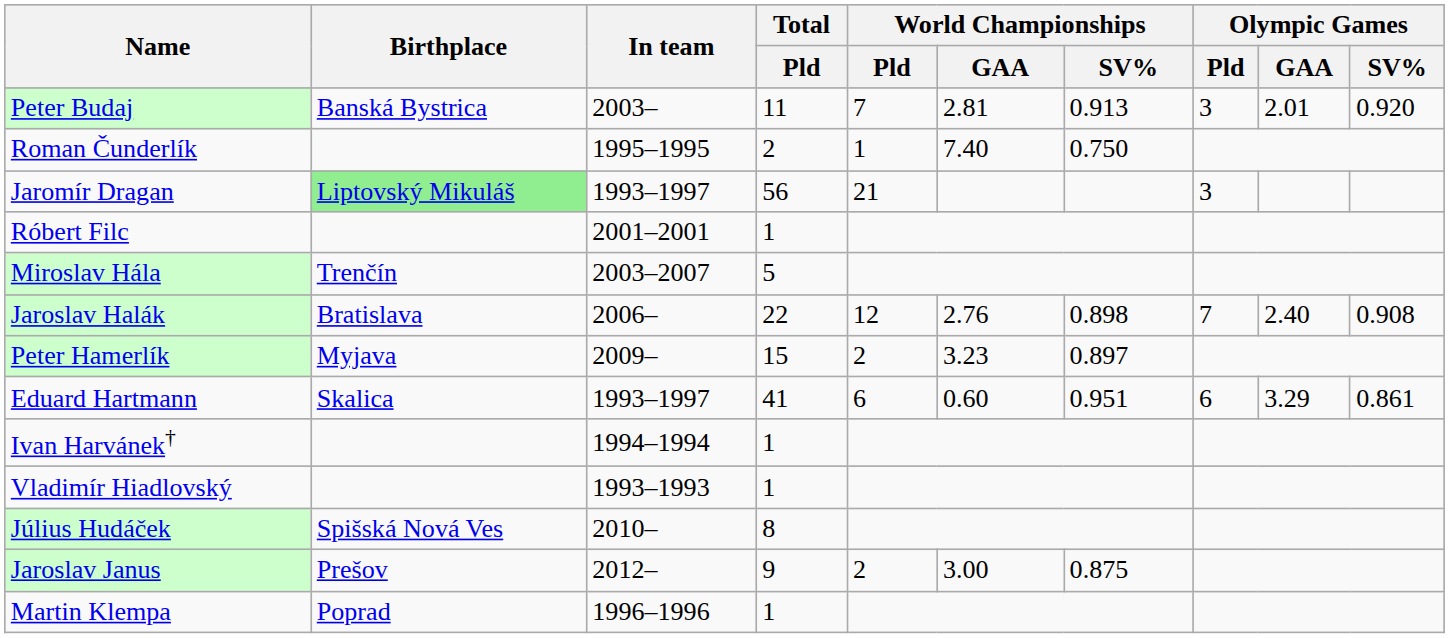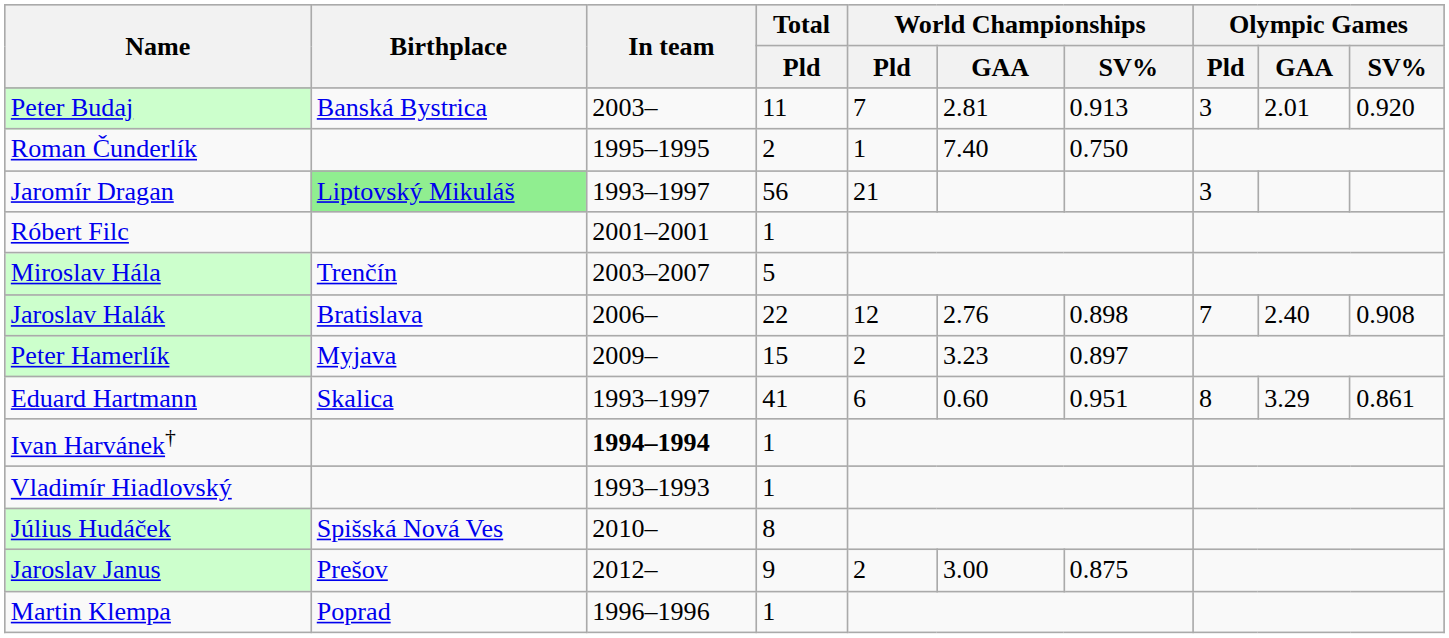 <table class="wikitable sortable" style="width:100%;text-align:left;">
 <tr>
 <th rowspan=2>Name</th>
 <th rowspan=2>Birthplace</th>
 <th rowspan=2>In team</th>
 <th>Total</th>
 <th colspan=3>World Championships</th>
 <th colspan=3>Olympic Games</th>
 </tr>
 <tr>
 <th>Pld</th>
 <th>Pld</th>
 <th>GAA</th>
 <th>SV%</th>
 <th>Pld</th>
 <th>GAA</th>
 <th>SV%</th>
 </tr>
 <tr>
 <td bgcolor=#cfc><a href='#'>Peter Budaj</a></td>
 <td><a href='#'>Banská Bystrica</a></td>
 <td>2003–</td>
 <td>11</td>
 <td>7</td>
 <td>2.81</td>
 <td>0.913</td>
 <td>3</td>
 <td>2.01</td>
 <td>0.920</td>
 </tr>
 <tr>
 <td><a href='#'>Roman Čunderlík</a></td>
 <td></td>
 <td>1995–1995</td>
 <td>2</td>
 <td>1</td>
 <td>7.40</td>
 <td>0.750</td>
 <td colspan=3></td>
 </tr>
 <tr>
 <td><a href='#'>Jaromír Dragan</a></td>
 <td style="background: lightgreen;"><a href='#'>Liptovský Mikuláš</a></td>
 <td>1993–1997</td>
 <td>56</td>
 <td>21</td>
 <td></td>
 <td></td>
 <td>3</td>
 <td></td>
 <td></td>
 </tr>
 <tr>
 <td><a href='#'>Róbert Filc</a></td>
 <td></td>
 <td>2001–2001</td>
 <td>1</td>
 <td colspan=3></td>
 <td colspan=3></td>
 </tr>
 <tr>
 <td bgcolor=#cfc><a href='#'>Miroslav Hála</a></td>
 <td><a href='#'>Trenčín</a></td>
 <td>2003–2007</td>
 <td>5</td>
 <td colspan=3></td>
 <td colspan=3></td>
 </tr>
 <tr>
 <td bgcolor=#cfc><a href='#'>Jaroslav Halák</a></td>
 <td><a href='#'>Bratislava</a></td>
 <td>2006–</td>
 <td>22</td>
 <td>12</td>
 <td>2.76</td>
 <td>0.898</td>
 <td>7</td>
 <td>2.40</td>
 <td>0.908</td>
 </tr>
 <tr>
 <td bgcolor=#cfc><a href='#'>Peter Hamerlík</a></td>
 <td><a href='#'>Myjava</a></td>
 <td>2009–</td>
 <td>15</td>
 <td>2</td>
 <td>3.23</td>
 <td>0.897</td>
 <td colspan=3></td>
 </tr>
 <tr>
 <td><a href='#'>Eduard Hartmann</a></td>
 <td><a href='#'>Skalica</a></td>
 <td>1993–1997</td>
 <td>41</td>
 <td>6</td>
 <td>0.60</td>
 <td>0.951</td>
-<td>6</td>
+<td>8</td>
 <td>3.29</td>
 <td>0.861</td>
 </tr>
 <tr>
 <td><a href='#'>Ivan Harvánek</a><sup>†</sup></td>
 <td></td>
-<td>1994–1994</td>
+<td><strong>1994–1994</strong></td>
 <td>1</td>
 <td colspan=3></td>
 <td colspan=3></td>
 </tr>
 <tr>
 <td><a href='#'>Vladimír Hiadlovský</a></td>
 <td></td>
 <td>1993–1993</td>
 <td>1</td>
 <td colspan=3></td>
 <td colspan=3></td>
 </tr>
 <tr>
 <td bgcolor=#cfc><a href='#'>Július Hudáček</a></td>
 <td><a href='#'>Spišská Nová Ves</a></td>
 <td>2010–</td>
 <td>8</td>
 <td colspan=3></td>
 <td colspan=3></td>
 </tr>
 <tr>
 <td bgcolor=#cfc><a href='#'>Jaroslav Janus</a></td>
 <td><a href='#'>Prešov</a></td>
 <td>2012–</td>
 <td>9</td>
 <td>2</td>
 <td>3.00 </td>
 <td>0.875 </td>
 <td colspan=3></td>
 </tr>
 <tr>
 <td><a href='#'>Martin Klempa</a></td>
 <td><a href='#'>Poprad</a></td>
 <td>1996–1996</td>
 <td>1</td>
 <td colspan=3></td>
 <td colspan=3></td>
 </tr>
 </table>
